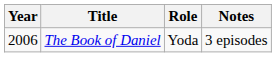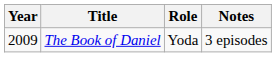 <table class="wikitable sortable">
 <tr>
 <th>Year</th>
 <th>Title</th>
 <th>Role</th>
 <th>Notes</th>
 </tr>
 <tr>
-<td>2006</td>
+<td>2009</td>
 <td><a href='#'><em>The Book of Daniel</em></a></td>
 <td>Yoda</td>
 <td>3 episodes</td>
 </tr>
 </table>
